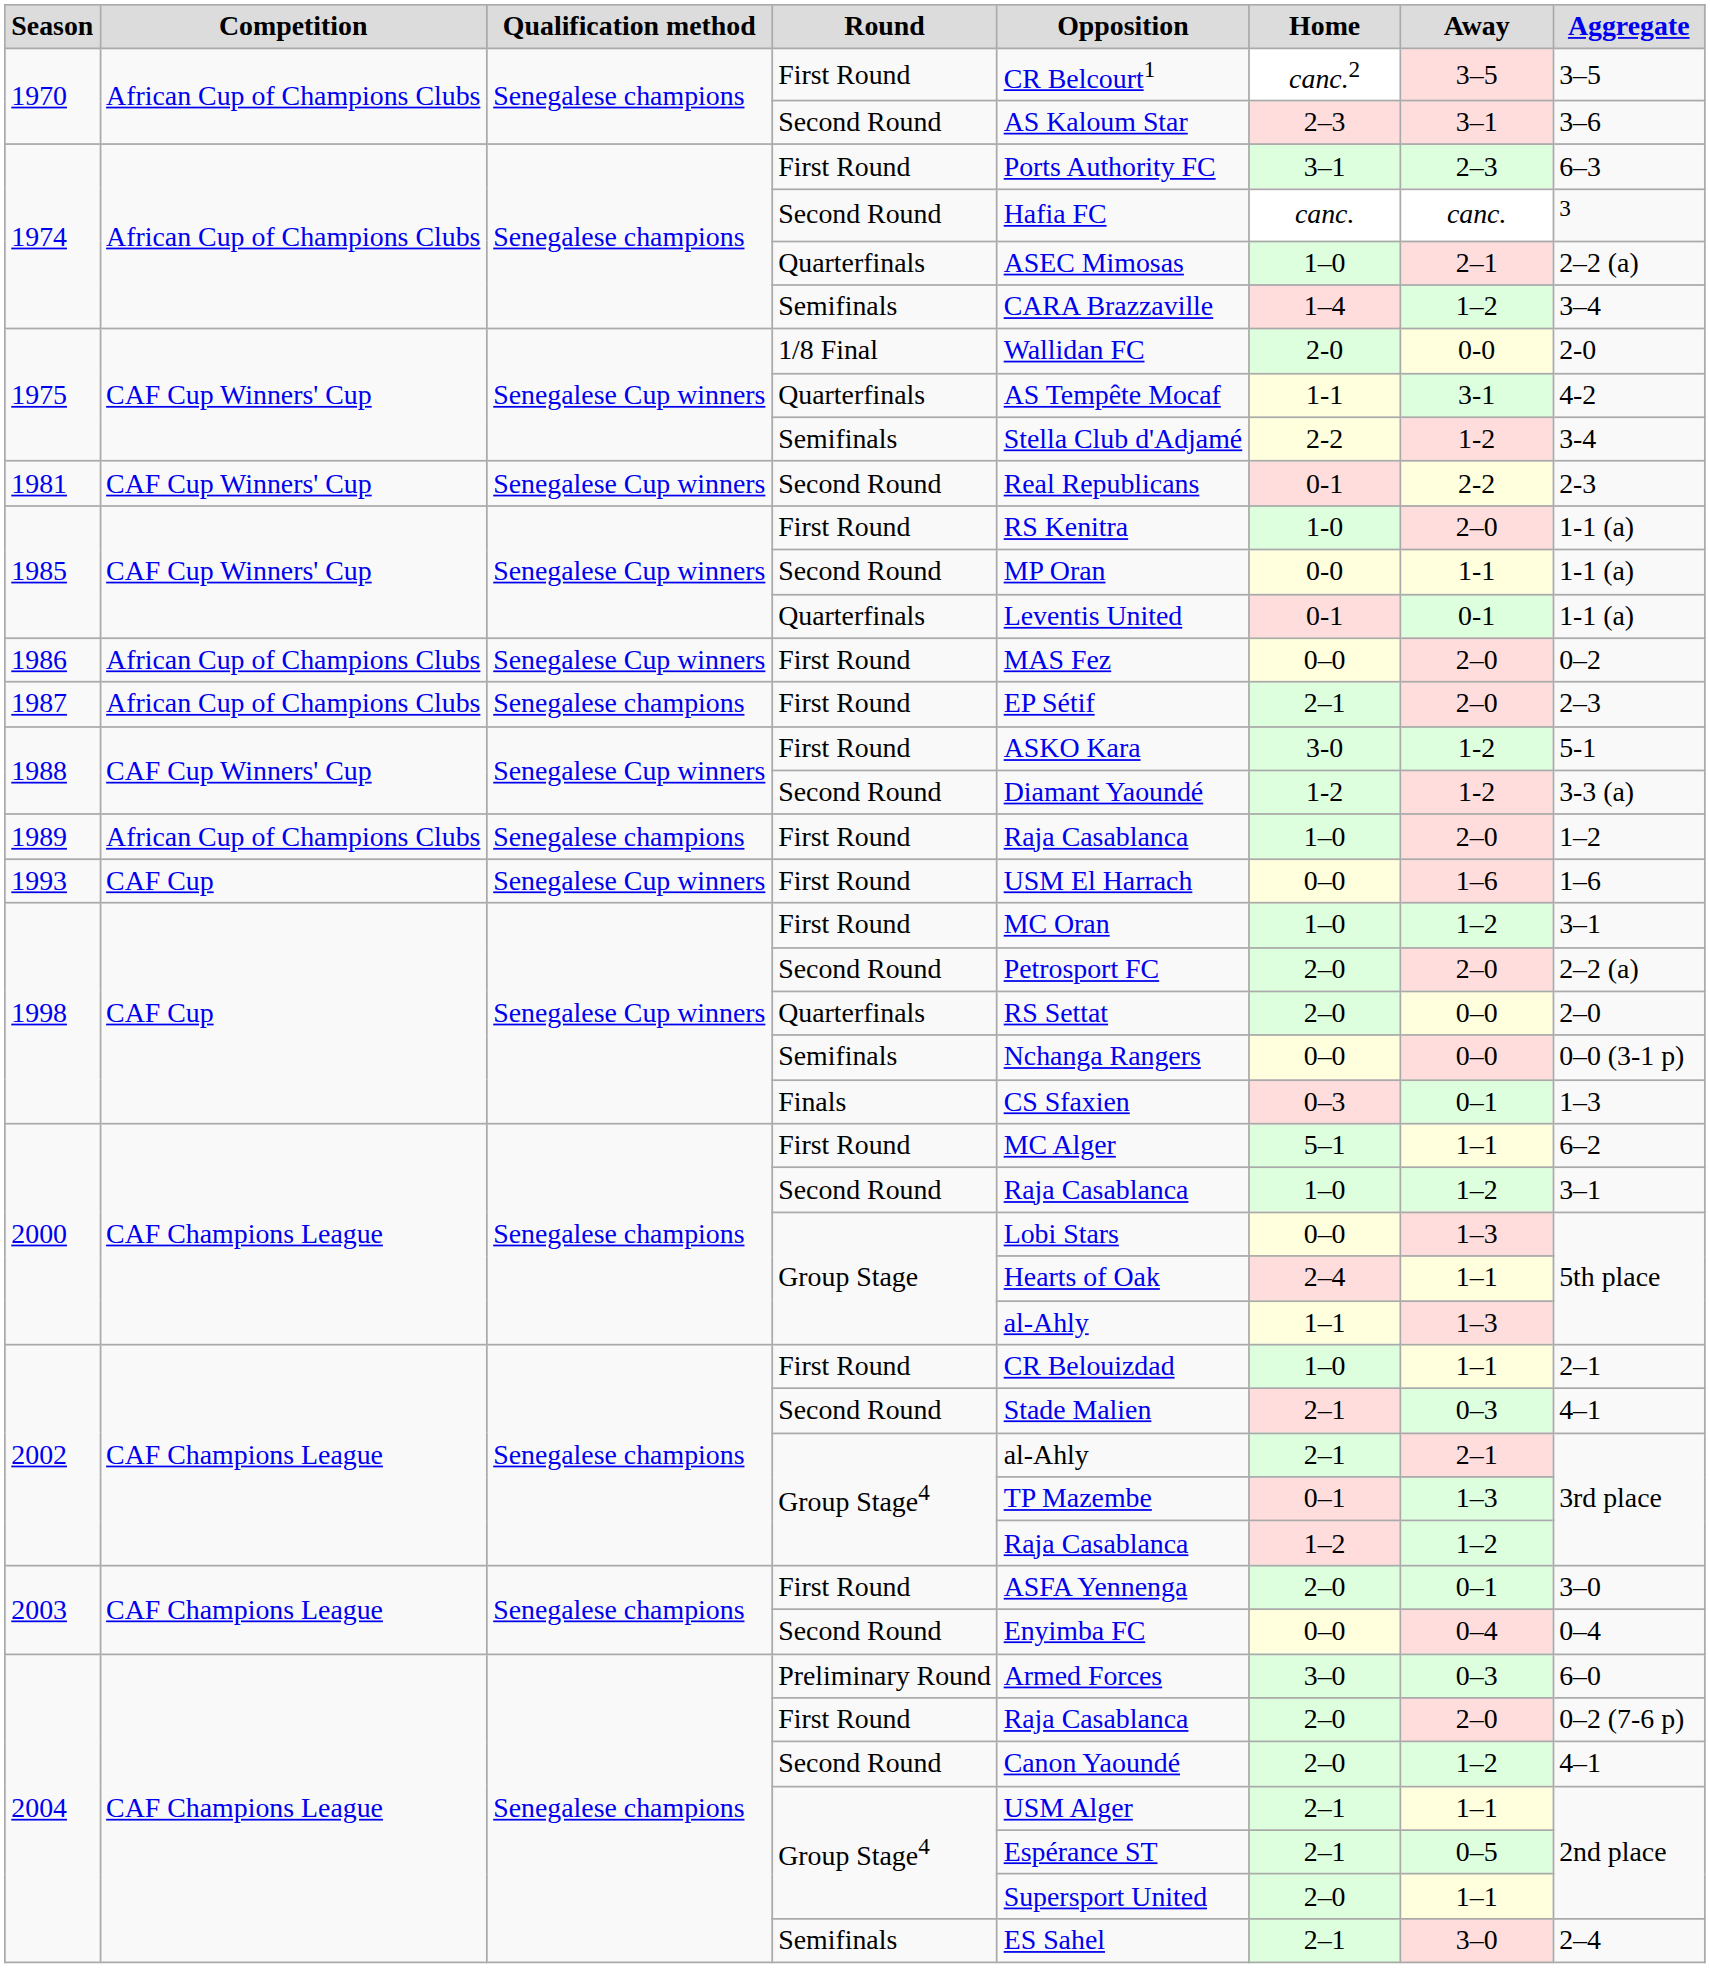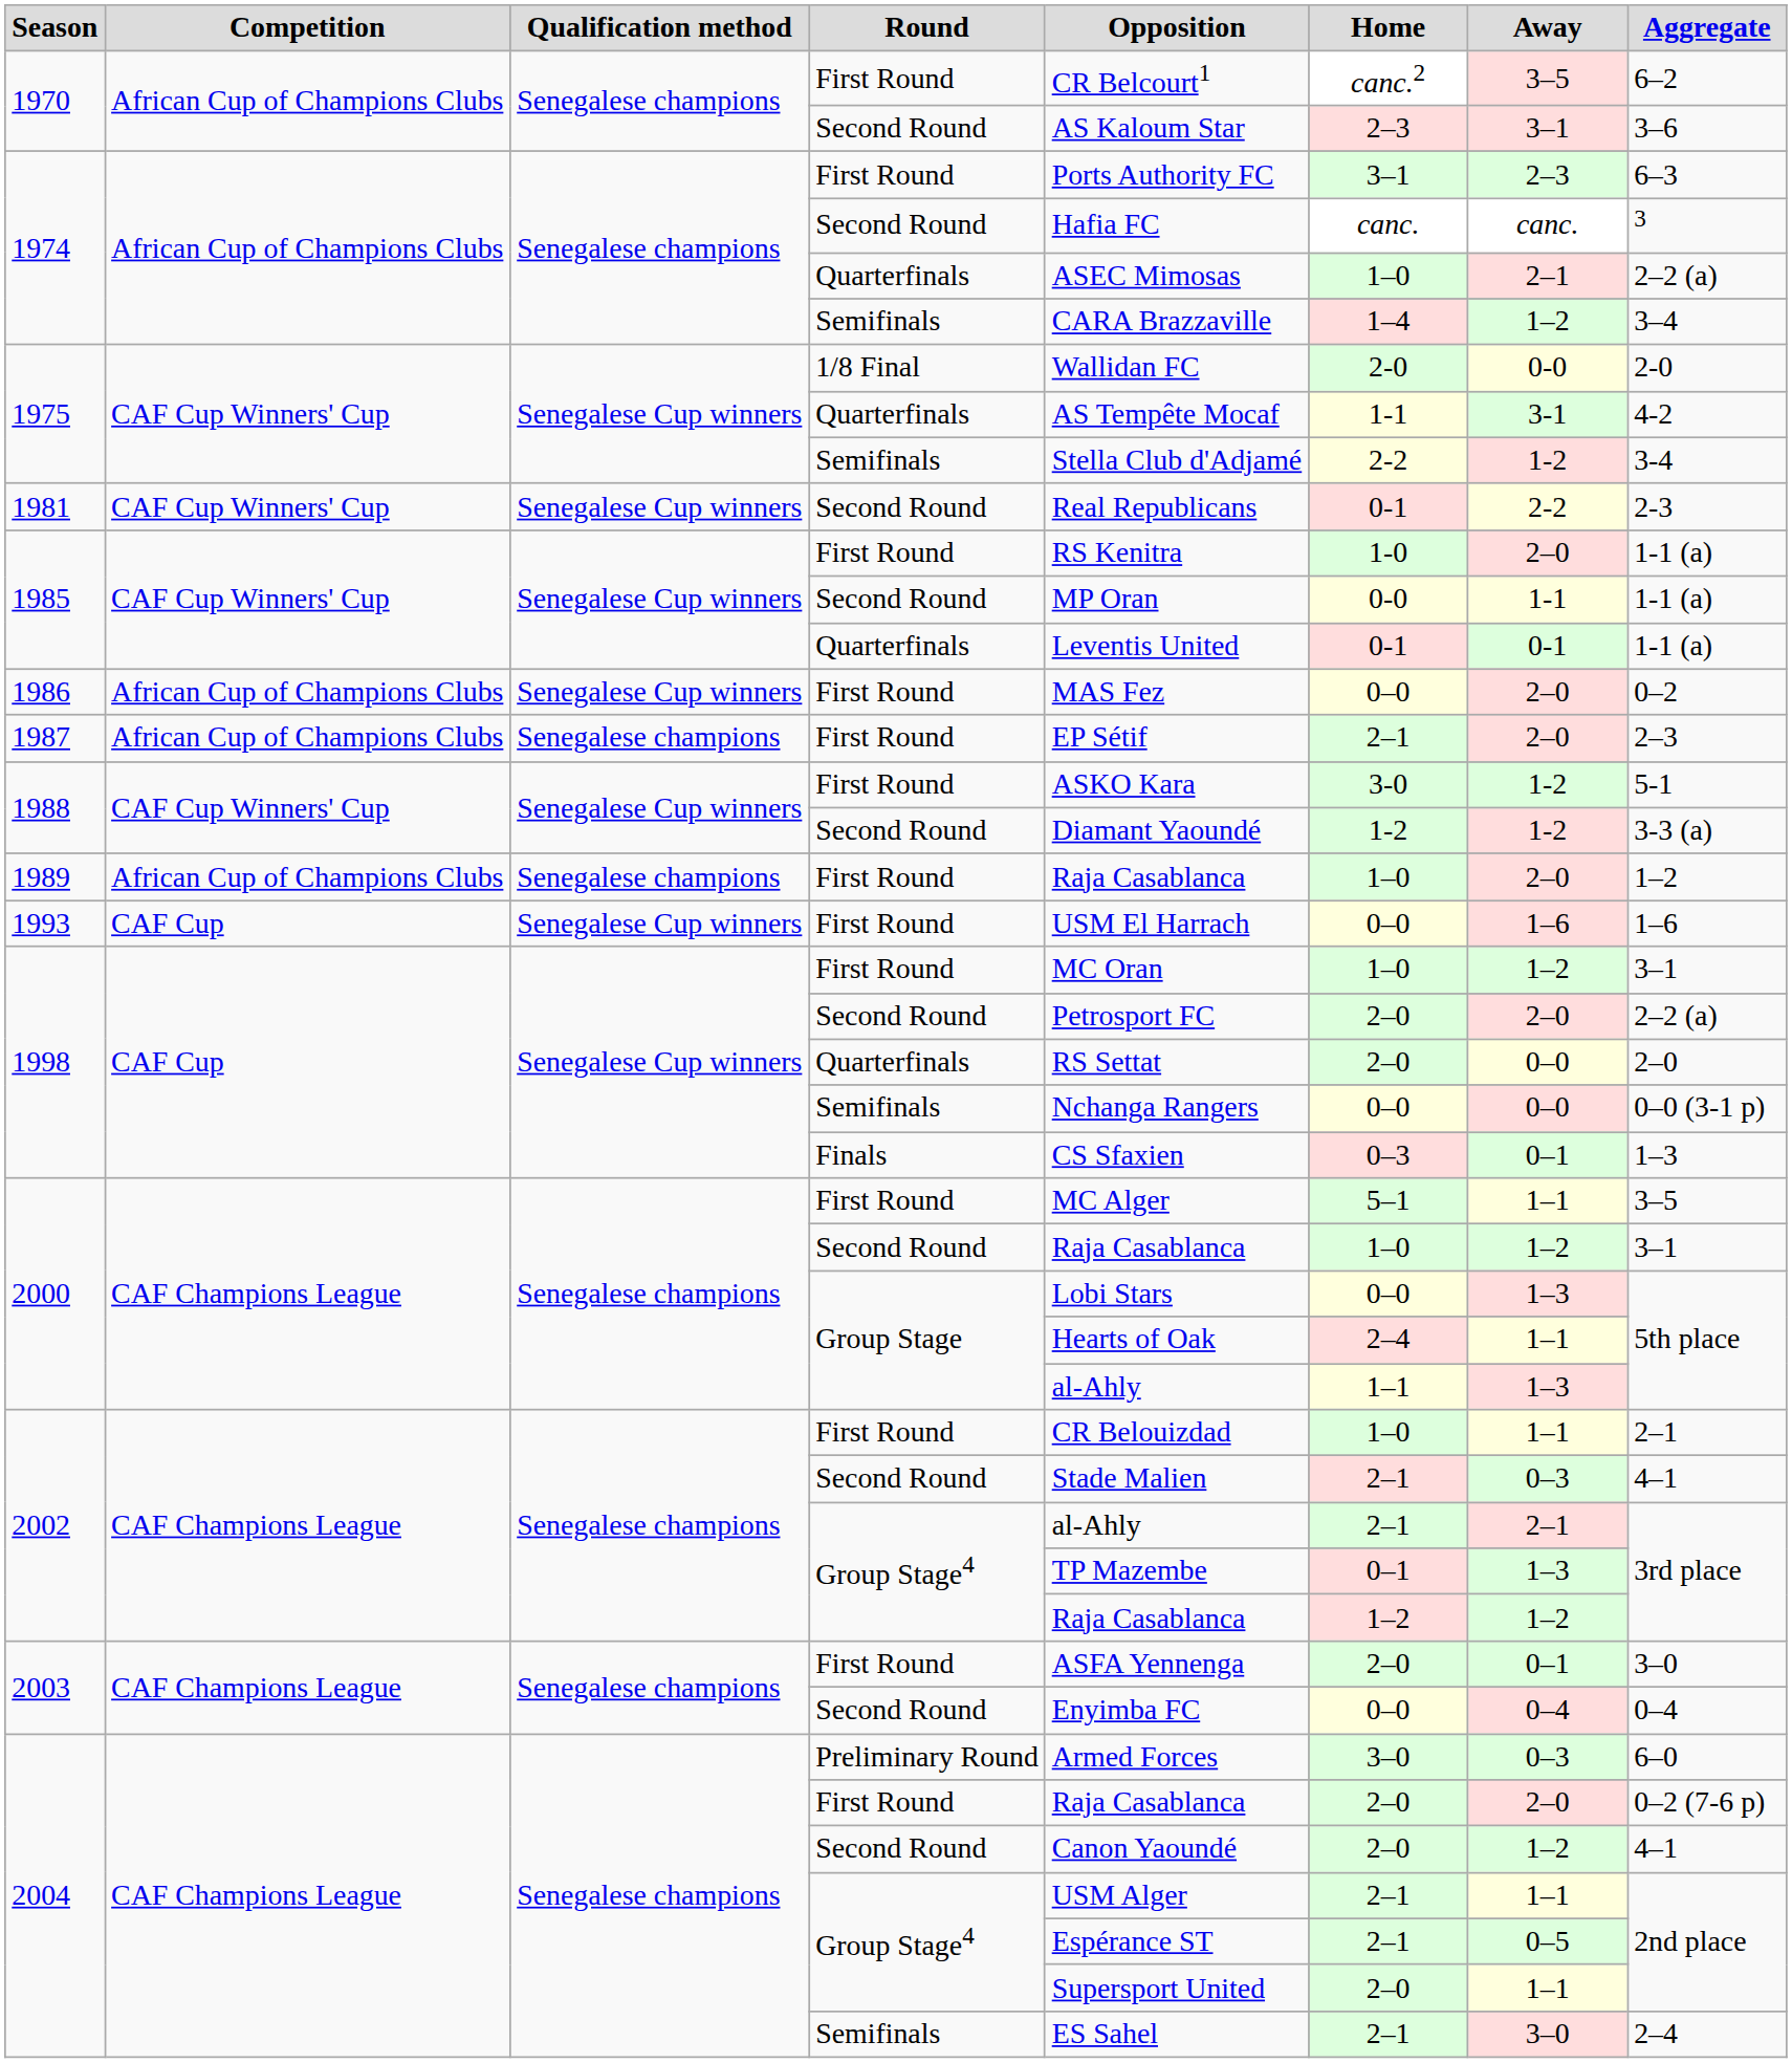 <table class="sortable plainrowheaders wikitable">
 <tr>
 <th style="background:#DCDCDC">Season</th>
 <th style="background:#DCDCDC">Competition</th>
 <th style="background:#DCDCDC">Qualification method</th>
 <th style="background:#DCDCDC">Round</th>
 <th style="background:#DCDCDC">Opposition</th>
 <th width="80" style="background:#DCDCDC">Home</th>
 <th width="80" style="background:#DCDCDC">Away</th>
 <th width="80" style="background:#DCDCDC"><a href='#'>Aggregate</a></th>
 </tr>
 <tr>
 <td rowspan=2><a href='#'>1970</a></td>
 <td rowspan=2><a href='#'>African Cup of Champions Clubs</a></td>
 <td rowspan=2><a href='#'>Senegalese champions</a></td>
 <td align=left>First Round</td>
 <td align=left> <a href='#'>CR Belcourt</a><sup>1</sup></td>
 <td style="background:#fff; text-align:center"><em>canc.</em><sup>2</sup></td>
 <td style="background:#fdd; text-align:center">3–5</td>
-<td>3–5</td>
+<td>6–2</td>
 </tr>
 <tr>
 <td align=left>Second Round</td>
 <td align=left> <a href='#'>AS Kaloum Star</a></td>
 <td style="background:#fdd; text-align:center">2–3</td>
 <td style="background:#fdd; text-align:center">3–1</td>
 <td>3–6</td>
 </tr>
 <tr>
 <td rowspan=4><a href='#'>1974</a></td>
 <td rowspan=4><a href='#'>African Cup of Champions Clubs</a></td>
 <td rowspan=4><a href='#'>Senegalese champions</a></td>
 <td align=left>First Round</td>
 <td align=left> <a href='#'>Ports Authority FC</a></td>
 <td style="background:#dfd; text-align:center">3–1</td>
 <td style="background:#dfd; text-align:center">2–3</td>
 <td>6–3</td>
 </tr>
 <tr>
 <td align=left>Second Round</td>
 <td align=left> <a href='#'>Hafia FC</a></td>
 <td style="background:#fff; text-align:center"><em>canc.</em></td>
 <td style="background:#fff; text-align:center"><em>canc.</em></td>
 <td><sup>3</sup></td>
 </tr>
 <tr>
 <td align=left>Quarterfinals</td>
 <td align=left> <a href='#'>ASEC Mimosas</a></td>
 <td style="background:#dfd; text-align:center">1–0</td>
 <td style="background:#fdd; text-align:center">2–1</td>
 <td>2–2 (a)</td>
 </tr>
 <tr>
 <td align=left>Semifinals</td>
 <td align=left><a href='#'>CARA Brazzaville</a></td>
 <td style="background:#fdd; text-align:center">1–4</td>
 <td style="background:#dfd; text-align:center">1–2</td>
 <td>3–4</td>
 </tr>
 <tr>
 <td rowspan=3><a href='#'>1975</a></td>
 <td rowspan=3><a href='#'>CAF Cup Winners' Cup</a></td>
 <td rowspan=3><a href='#'>Senegalese Cup winners</a></td>
 <td align=left>1/8 Final</td>
 <td align=left> <a href='#'>Wallidan FC</a></td>
 <td style="background:#dfd; text-align:center">2-0</td>
 <td style="background:#ffd; text-align:center">0-0</td>
 <td>2-0</td>
 </tr>
 <tr>
 <td align=left>Quarterfinals</td>
 <td align=left> <a href='#'>AS Tempête Mocaf</a></td>
 <td style="background:#ffd; text-align:center">1-1</td>
 <td style="background:#dfd; text-align:center">3-1</td>
 <td>4-2</td>
 </tr>
 <tr>
 <td align=left>Semifinals</td>
 <td align=left> <a href='#'>Stella Club d'Adjamé</a></td>
 <td style="background:#ffd; text-align:center">2-2</td>
 <td style="background:#fdd; text-align:center">1-2</td>
 <td>3-4</td>
 </tr>
 <tr>
 <td><a href='#'>1981</a></td>
 <td><a href='#'>CAF Cup Winners' Cup</a></td>
 <td><a href='#'>Senegalese Cup winners</a></td>
 <td align=left>Second Round</td>
 <td align=left> <a href='#'>Real Republicans</a></td>
 <td style="background:#fdd; text-align:center">0-1</td>
 <td style="background:#ffd; text-align:center">2-2</td>
 <td>2-3</td>
 </tr>
 <tr>
 <td rowspan=3><a href='#'>1985</a></td>
 <td rowspan=3><a href='#'>CAF Cup Winners' Cup</a></td>
 <td rowspan=3><a href='#'>Senegalese Cup winners</a></td>
 <td align=left>First Round</td>
 <td align=left> <a href='#'>RS Kenitra</a></td>
 <td style="background:#dfd; text-align:center">1-0</td>
 <td style="background:#fdd; text-align:center">2–0</td>
 <td>1-1 (a)</td>
 </tr>
 <tr>
 <td align=left>Second Round</td>
 <td align=left> <a href='#'>MP Oran</a></td>
 <td style="background:#ffd; text-align:center">0-0</td>
 <td style="background:#ffd; text-align:center">1-1</td>
 <td>1-1 (a)</td>
 </tr>
 <tr>
 <td align=left>Quarterfinals</td>
 <td align=left> <a href='#'>Leventis United</a></td>
 <td style="background:#fdd; text-align:center">0-1</td>
 <td style="background:#dfd; text-align:center">0-1</td>
 <td>1-1 (a)</td>
 </tr>
 <tr>
 <td><a href='#'>1986</a></td>
 <td><a href='#'>African Cup of Champions Clubs</a></td>
 <td><a href='#'>Senegalese Cup winners</a></td>
 <td align=left>First Round</td>
 <td align=left> <a href='#'>MAS Fez</a></td>
 <td style="background:#ffd; text-align:center">0–0</td>
 <td style="background:#fdd; text-align:center">2–0</td>
 <td>0–2</td>
 </tr>
 <tr>
 <td><a href='#'>1987</a></td>
 <td><a href='#'>African Cup of Champions Clubs</a></td>
 <td><a href='#'>Senegalese champions</a></td>
 <td align=left>First Round</td>
 <td align=left> <a href='#'>EP Sétif</a></td>
 <td style="background:#dfd; text-align:center">2–1</td>
 <td style="background:#fdd; text-align:center">2–0</td>
 <td>2–3</td>
 </tr>
 <tr>
 <td rowspan=2><a href='#'>1988</a></td>
 <td rowspan=2><a href='#'>CAF Cup Winners' Cup</a></td>
 <td rowspan=2><a href='#'>Senegalese Cup winners</a></td>
 <td align=left>First Round</td>
 <td align=left> <a href='#'>ASKO Kara</a></td>
 <td style="background:#dfd; text-align:center">3-0</td>
 <td style="background:#dfd; text-align:center">1-2</td>
 <td>5-1</td>
 </tr>
 <tr>
 <td align=left>Second Round</td>
 <td align=left> <a href='#'>Diamant Yaoundé</a></td>
 <td style="background:#dfd; text-align:center">1-2</td>
 <td style="background:#fdd; text-align:center">1-2</td>
 <td>3-3 (a)</td>
 </tr>
 <tr>
 <td><a href='#'>1989</a></td>
 <td><a href='#'>African Cup of Champions Clubs</a></td>
 <td><a href='#'>Senegalese champions</a></td>
 <td align=left>First Round</td>
 <td align=left> <a href='#'>Raja Casablanca</a></td>
 <td style="background:#dfd; text-align:center">1–0</td>
 <td style="background:#fdd; text-align:center">2–0</td>
 <td>1–2</td>
 </tr>
 <tr>
 <td><a href='#'>1993</a></td>
 <td><a href='#'>CAF Cup</a></td>
 <td><a href='#'>Senegalese Cup winners</a></td>
 <td align=left>First Round</td>
 <td align=left> <a href='#'>USM El Harrach</a></td>
 <td style="background:#ffd; text-align:center">0–0</td>
 <td style="background:#fdd; text-align:center">1–6</td>
 <td>1–6</td>
 </tr>
 <tr>
 <td rowspan=5><a href='#'>1998</a></td>
 <td rowspan=5><a href='#'>CAF Cup</a></td>
 <td rowspan=5><a href='#'>Senegalese Cup winners</a></td>
 <td align=left>First Round</td>
 <td align=left> <a href='#'>MC Oran</a></td>
 <td style="background:#dfd; text-align:center">1–0</td>
 <td style="background:#dfd; text-align:center">1–2</td>
 <td>3–1</td>
 </tr>
 <tr>
 <td align=left>Second Round</td>
 <td align=left> <a href='#'>Petrosport FC</a></td>
 <td style="background:#dfd; text-align:center">2–0</td>
 <td style="background:#fdd; text-align:center">2–0</td>
 <td>2–2 (a)</td>
 </tr>
 <tr>
 <td align=left>Quarterfinals</td>
 <td align=left> <a href='#'>RS Settat</a></td>
 <td style="background:#dfd; text-align:center">2–0</td>
 <td style="background:#ffd; text-align:center">0–0</td>
 <td>2–0</td>
 </tr>
 <tr>
 <td align=left>Semifinals</td>
 <td align=left> <a href='#'>Nchanga Rangers</a></td>
 <td style="background:#ffd; text-align:center">0–0</td>
 <td style="background:#fdd; text-align:center">0–0</td>
 <td>0–0 (3-1 p)</td>
 </tr>
 <tr>
 <td align=left>Finals</td>
 <td align=left> <a href='#'>CS Sfaxien</a></td>
 <td style="background:#fdd; text-align:center">0–3</td>
 <td style="background:#dfd; text-align:center">0–1</td>
 <td>1–3</td>
 </tr>
 <tr>
 <td rowspan=5><a href='#'>2000</a></td>
 <td rowspan=5><a href='#'>CAF Champions League</a></td>
 <td rowspan=5><a href='#'>Senegalese champions</a></td>
 <td align=left>First Round</td>
 <td align=left> <a href='#'>MC Alger</a></td>
 <td style="background:#dfd; text-align:center">5–1</td>
 <td style="background:#ffd; text-align:center">1–1</td>
-<td>6–2</td>
+<td>3–5</td>
 </tr>
 <tr>
 <td align=left>Second Round</td>
 <td align=left> <a href='#'>Raja Casablanca</a></td>
 <td style="background:#dfd; text-align:center">1–0</td>
 <td style="background:#dfd; text-align:center">1–2</td>
 <td>3–1</td>
 </tr>
 <tr>
 <td align=left rowspan=3>Group Stage</td>
 <td align=left> <a href='#'>Lobi Stars</a></td>
 <td style="background:#ffd; text-align:center">0–0</td>
 <td style="background:#fdd; text-align:center">1–3</td>
 <td rowspan=3>5th place</td>
 </tr>
 <tr>
 <td align=left> <a href='#'>Hearts of Oak</a></td>
 <td style="background:#fdd; text-align:center">2–4</td>
 <td style="background:#ffd; text-align:center">1–1</td>
 </tr>
 <tr>
 <td align=left> <a href='#'>al-Ahly</a></td>
 <td style="background:#ffd; text-align:center">1–1</td>
 <td style="background:#fdd; text-align:center">1–3</td>
 </tr>
 <tr>
 <td rowspan=5><a href='#'>2002</a></td>
 <td rowspan=5><a href='#'>CAF Champions League</a></td>
 <td rowspan=5><a href='#'>Senegalese champions</a></td>
 <td align=left>First Round</td>
 <td align=left> <a href='#'>CR Belouizdad</a></td>
 <td style="background:#dfd; text-align:center">1–0</td>
 <td style="background:#ffd; text-align:center">1–1</td>
 <td>2–1</td>
 </tr>
 <tr>
 <td align=left>Second Round</td>
 <td align=left> <a href='#'>Stade Malien</a></td>
 <td style="background:#fdd; text-align:center">2–1</td>
 <td style="background:#dfd; text-align:center">0–3</td>
 <td>4–1</td>
 </tr>
 <tr>
 <td align=left rowspan=3>Group Stage<sup>4</sup></td>
 <td align=left> al-Ahly</td>
 <td style="background:#dfd; text-align:center">2–1</td>
 <td style="background:#fdd; text-align:center">2–1</td>
 <td rowspan=3>3rd place</td>
 </tr>
 <tr>
 <td align=left> <a href='#'>TP Mazembe</a></td>
 <td style="background:#fdd; text-align:center">0–1</td>
 <td style="background:#dfd; text-align:center">1–3</td>
 </tr>
 <tr>
 <td align=left> <a href='#'>Raja Casablanca</a></td>
 <td style="background:#fdd; text-align:center">1–2</td>
 <td style="background:#dfd; text-align:center">1–2</td>
 </tr>
 <tr>
 <td rowspan=2><a href='#'>2003</a></td>
 <td rowspan=2><a href='#'>CAF Champions League</a></td>
 <td rowspan=2><a href='#'>Senegalese champions</a></td>
 <td align=left>First Round</td>
 <td align=left> <a href='#'>ASFA Yennenga</a></td>
 <td style="background:#dfd; text-align:center">2–0</td>
 <td style="background:#dfd; text-align:center">0–1</td>
 <td>3–0</td>
 </tr>
 <tr>
 <td align=left>Second Round</td>
 <td align=left> <a href='#'>Enyimba FC</a></td>
 <td style="background:#ffd; text-align:center">0–0</td>
 <td style="background:#fdd; text-align:center">0–4</td>
 <td>0–4</td>
 </tr>
 <tr>
 <td rowspan=7><a href='#'>2004</a></td>
 <td rowspan=7><a href='#'>CAF Champions League</a></td>
 <td rowspan=7><a href='#'>Senegalese champions</a></td>
 <td align=left>Preliminary  Round</td>
 <td align=left> <a href='#'>Armed Forces</a></td>
 <td style="background:#dfd; text-align:center">3–0</td>
 <td style="background:#dfd; text-align:center">0–3</td>
 <td>6–0</td>
 </tr>
 <tr>
 <td align=left>First Round</td>
 <td align=left> <a href='#'>Raja Casablanca</a></td>
 <td style="background:#dfd; text-align:center">2–0</td>
 <td style="background:#fdd; text-align:center">2–0</td>
 <td>0–2 (7-6 p)</td>
 </tr>
 <tr>
 <td align=left>Second Round</td>
 <td align=left> <a href='#'>Canon Yaoundé</a></td>
 <td style="background:#dfd; text-align:center">2–0</td>
 <td style="background:#dfd; text-align:center">1–2</td>
 <td>4–1</td>
 </tr>
 <tr>
 <td align=left rowspan=3>Group Stage<sup>4</sup></td>
 <td align=left> <a href='#'>USM Alger</a></td>
 <td style="background:#dfd; text-align:center">2–1</td>
 <td style="background:#ffd; text-align:center">1–1</td>
 <td rowspan=3>2nd place</td>
 </tr>
 <tr>
 <td align=left> <a href='#'>Espérance ST</a></td>
 <td style="background:#dfd; text-align:center">2–1</td>
 <td style="background:#dfd; text-align:center">0–5</td>
 </tr>
 <tr>
 <td align=left> <a href='#'>Supersport United</a></td>
 <td style="background:#dfd; text-align:center">2–0</td>
 <td style="background:#ffd; text-align:center">1–1</td>
 </tr>
 <tr>
 <td align=left>Semifinals</td>
 <td align=left> <a href='#'>ES Sahel</a></td>
 <td style="background:#dfd; text-align:center">2–1</td>
 <td style="background:#fdd; text-align:center">3–0</td>
 <td>2–4</td>
 </tr>
 </table>
